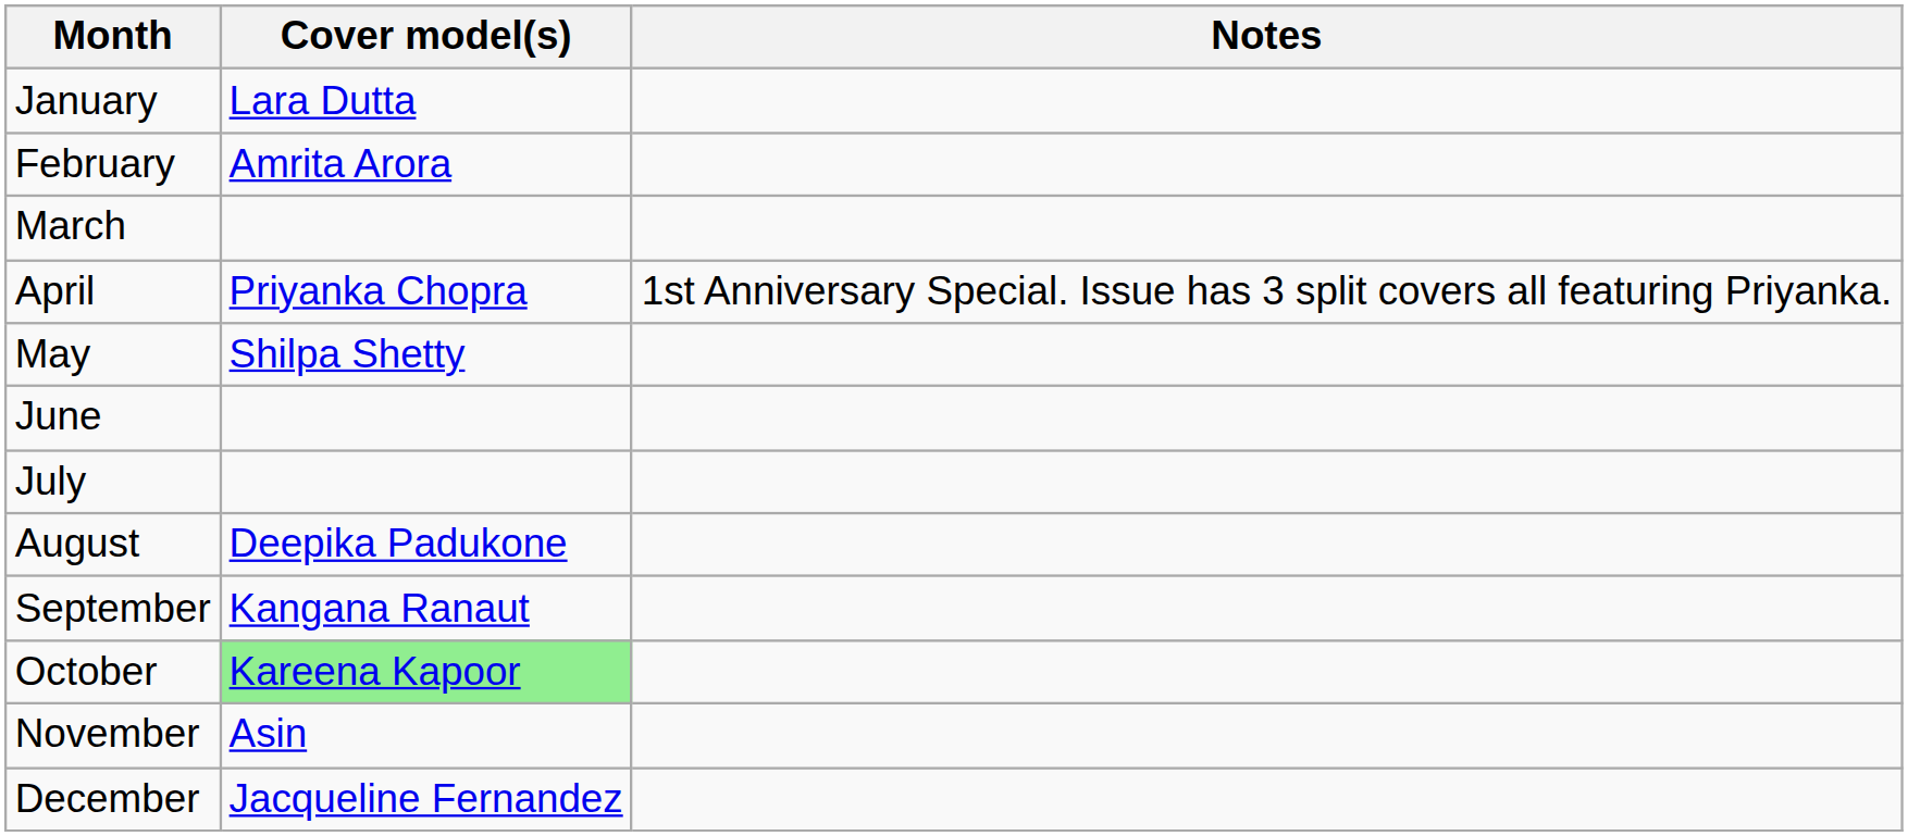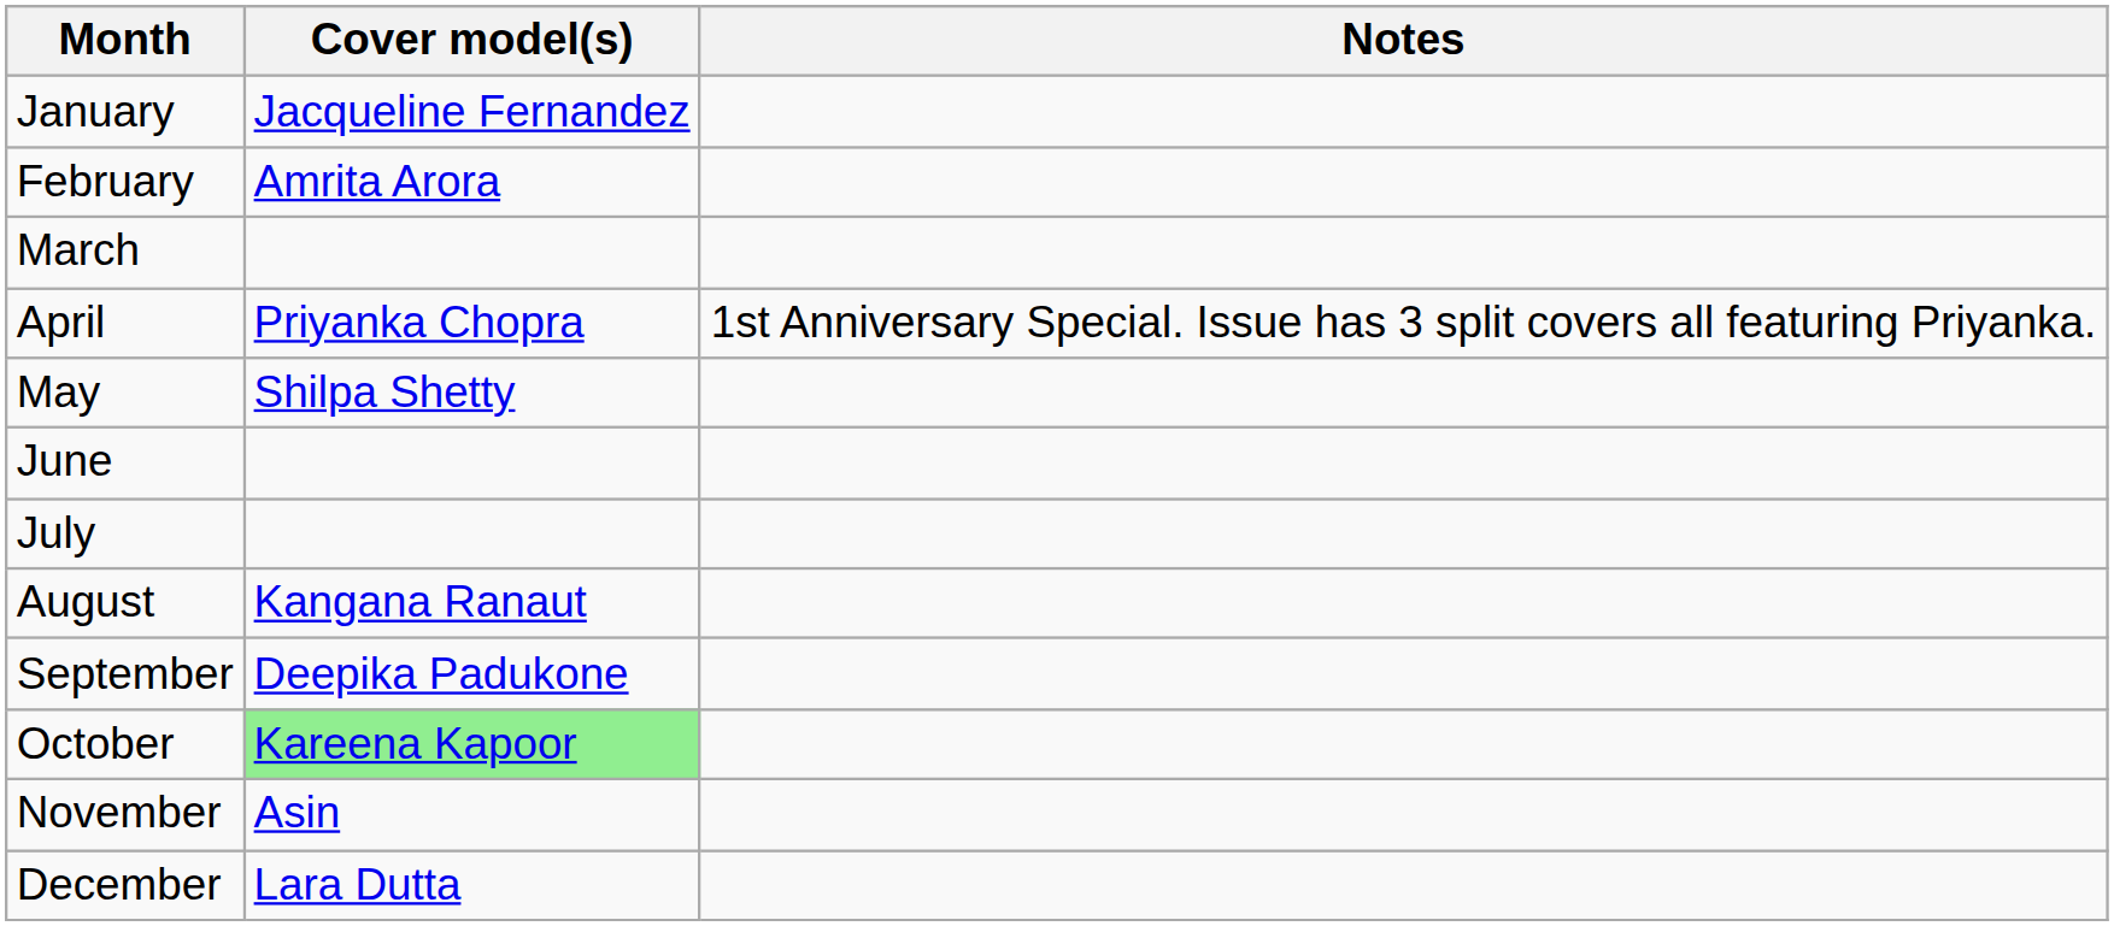 <table class="wikitable">
 <tr style="background:#ccc; text-align:center;">
 <th>Month</th>
 <th>Cover model(s)</th>
 <th>Notes</th>
 </tr>
 <tr>
 <td>January</td>
-<td><a href='#'>Lara Dutta</a></td>
+<td><a href='#'>Jacqueline Fernandez</a></td>
 <td></td>
 </tr>
 <tr>
 <td>February</td>
 <td><a href='#'>Amrita Arora</a></td>
 <td></td>
 </tr>
 <tr>
 <td>March</td>
 <td></td>
 <td></td>
 </tr>
 <tr>
 <td>April</td>
 <td><a href='#'>Priyanka Chopra</a></td>
 <td>1st Anniversary Special. Issue has 3 split covers all featuring Priyanka.</td>
 </tr>
 <tr>
 <td>May</td>
 <td><a href='#'>Shilpa Shetty</a></td>
 <td></td>
 </tr>
 <tr>
 <td>June</td>
 <td></td>
 <td></td>
 </tr>
 <tr>
 <td>July</td>
 <td></td>
 <td></td>
 </tr>
 <tr>
 <td>August</td>
-<td><a href='#'>Deepika Padukone</a></td>
+<td><a href='#'>Kangana Ranaut</a></td>
 <td></td>
 </tr>
 <tr>
 <td>September</td>
-<td><a href='#'>Kangana Ranaut</a></td>
+<td><a href='#'>Deepika Padukone</a></td>
 <td></td>
 </tr>
 <tr>
 <td>October</td>
 <td style="background: lightgreen;"><a href='#'>Kareena Kapoor</a></td>
 <td></td>
 </tr>
 <tr>
 <td>November</td>
 <td><a href='#'>Asin</a></td>
 <td></td>
 </tr>
 <tr>
 <td>December</td>
-<td><a href='#'>Jacqueline Fernandez</a></td>
+<td><a href='#'>Lara Dutta</a></td>
 <td></td>
 </tr>
 </table>
